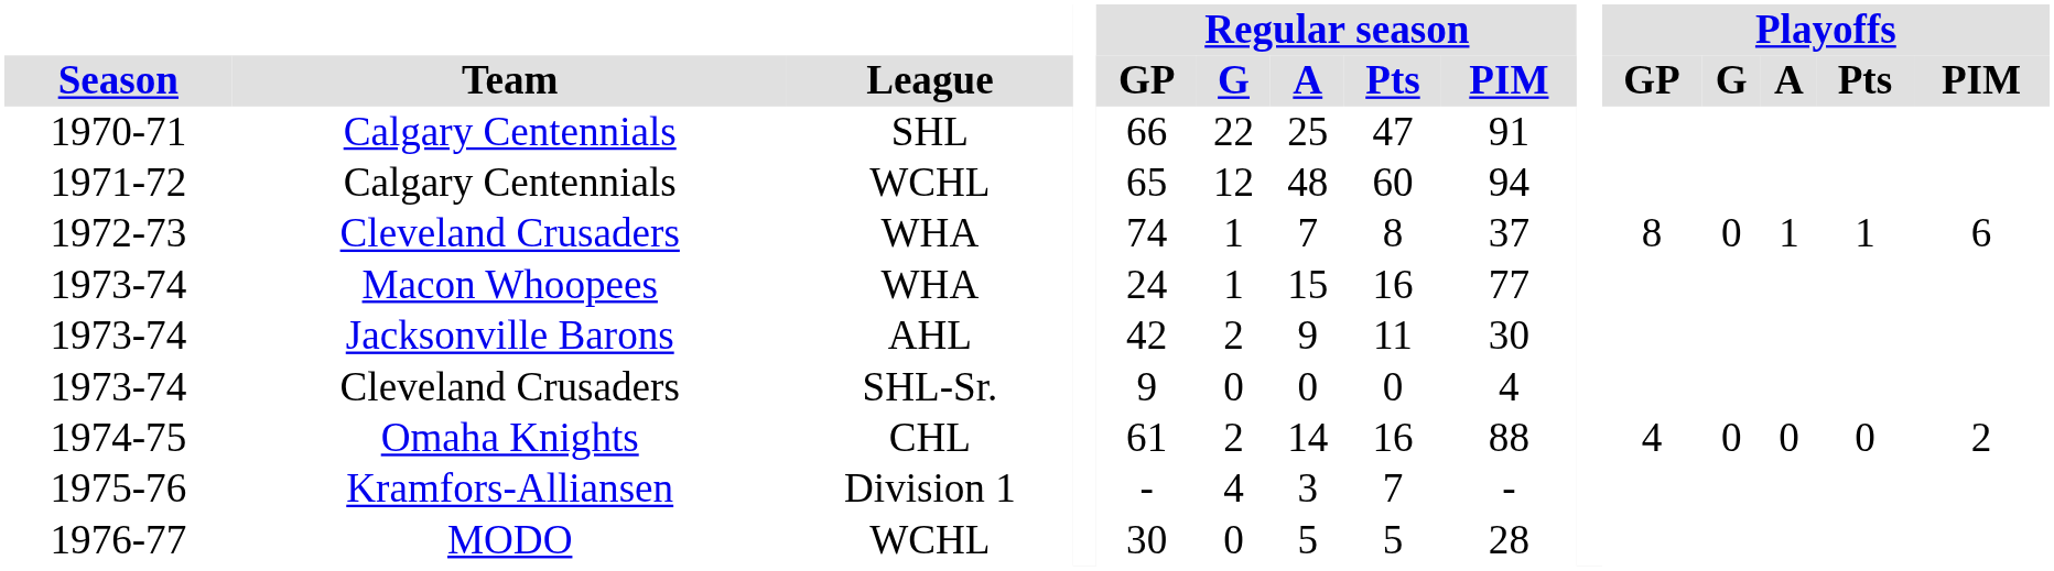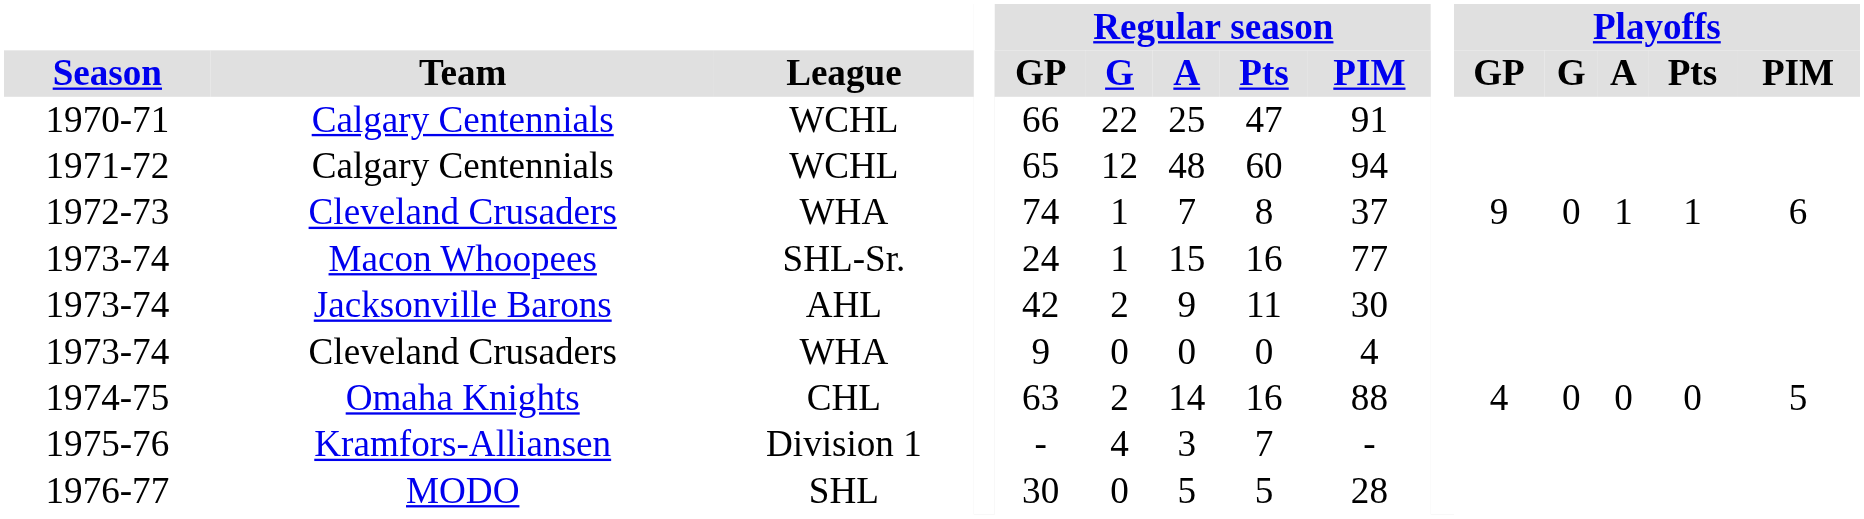 <table border="0" cellpadding="1" cellspacing="0" style="text-align:center; width:50em">
 <tr style="background:#e0e0e0;">
 <th colspan="3" style="background:#fff;"> </th>
 <th rowspan="99" style="background:#fff;"> </th>
 <th colspan="5"><a href='#'>Regular season</a></th>
 <th rowspan="99" style="background:#fff;"> </th>
 <th colspan="5"><a href='#'>Playoffs</a></th>
 </tr>
 <tr style="background:#e0e0e0;">
 <th><a href='#'>Season</a></th>
 <th>Team</th>
 <th>League</th>
 <th>GP</th>
 <th><a href='#'>G</a></th>
 <th><a href='#'>A</a></th>
 <th><a href='#'>Pts</a></th>
 <th><a href='#'>PIM</a></th>
 <th>GP</th>
 <th>G</th>
 <th>A</th>
 <th>Pts</th>
 <th>PIM</th>
 </tr>
 <tr>
 <td>1970-71</td>
 <td><a href='#'>Calgary Centennials</a></td>
-<td>SHL</td>
+<td>WCHL</td>
 <td>66</td>
 <td>22</td>
 <td>25</td>
 <td>47</td>
 <td>91</td>
 <td></td>
 <td></td>
 <td></td>
 <td></td>
 <td></td>
 </tr>
 <tr>
 <td>1971-72</td>
 <td>Calgary Centennials</td>
 <td>WCHL</td>
 <td>65</td>
 <td>12</td>
 <td>48</td>
 <td>60</td>
 <td>94</td>
 <td></td>
 <td></td>
 <td></td>
 <td></td>
 <td></td>
 </tr>
 <tr>
 <td>1972-73</td>
 <td><a href='#'>Cleveland Crusaders</a></td>
 <td>WHA</td>
 <td>74</td>
 <td>1</td>
 <td>7</td>
 <td>8</td>
 <td>37</td>
-<td>8</td>
+<td>9</td>
 <td>0</td>
 <td>1</td>
 <td>1</td>
 <td>6</td>
 </tr>
 <tr>
 <td>1973-74</td>
 <td><a href='#'>Macon Whoopees</a></td>
-<td>WHA</td>
+<td>SHL-Sr.</td>
 <td>24</td>
 <td>1</td>
 <td>15</td>
 <td>16</td>
 <td>77</td>
 <td></td>
 <td></td>
 <td></td>
 <td></td>
 <td></td>
 </tr>
 <tr>
 <td>1973-74</td>
 <td><a href='#'>Jacksonville Barons</a></td>
 <td>AHL</td>
 <td>42</td>
 <td>2</td>
 <td>9</td>
 <td>11</td>
 <td>30</td>
 <td></td>
 <td></td>
 <td></td>
 <td></td>
 <td></td>
 </tr>
 <tr>
 <td>1973-74</td>
 <td>Cleveland Crusaders</td>
-<td>SHL-Sr.</td>
+<td>WHA</td>
 <td>9</td>
 <td>0</td>
 <td>0</td>
 <td>0</td>
 <td>4</td>
 <td></td>
 <td></td>
 <td></td>
 <td></td>
 <td></td>
 </tr>
 <tr>
 <td>1974-75</td>
 <td><a href='#'>Omaha Knights</a></td>
 <td>CHL</td>
-<td>61</td>
+<td>63</td>
 <td>2</td>
 <td>14</td>
 <td>16</td>
 <td>88</td>
 <td>4</td>
 <td>0</td>
 <td>0</td>
 <td>0</td>
-<td>2</td>
+<td>5</td>
 </tr>
 <tr>
 <td>1975-76</td>
 <td><a href='#'>Kramfors-Alliansen</a></td>
 <td>Division 1</td>
 <td>-</td>
 <td>4</td>
 <td>3</td>
 <td>7</td>
 <td>-</td>
 <td></td>
 <td></td>
 <td></td>
 <td></td>
 <td></td>
 </tr>
 <tr>
 <td>1976-77</td>
 <td><a href='#'>MODO</a></td>
-<td>WCHL</td>
+<td>SHL</td>
 <td>30</td>
 <td>0</td>
 <td>5</td>
 <td>5</td>
 <td>28</td>
 <td></td>
 <td></td>
 <td></td>
 <td></td>
 <td></td>
 </tr>
 <tr>
 </tr>
 </table>
